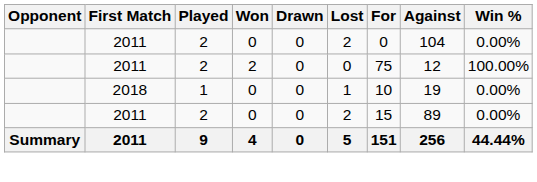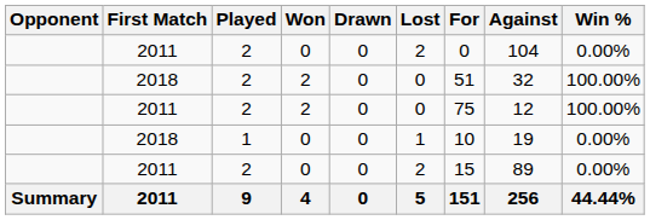 <table class="wikitable sortable" style="text-align:center;">
 <tr>
 <th>Opponent</th>
 <th>First Match</th>
 <th>Played</th>
 <th>Won</th>
 <th>Drawn</th>
 <th>Lost</th>
 <th>For</th>
 <th>Against</th>
 <th>Win %</th>
 </tr>
 <tr>
 <td style="text-align: left;"></td>
 <td>2011</td>
 <td>2</td>
 <td>0</td>
 <td>0</td>
 <td>2</td>
 <td>0</td>
 <td>104</td>
 <td>0.00%</td>
+</tr>
+<tr>
+<td style="text-align: left;"></td>
+<td>2018</td>
+<td>2</td>
+<td>2</td>
+<td>0</td>
+<td>0</td>
+<td>51</td>
+<td>32</td>
+<td>100.00%</td>
 </tr>
 <tr>
 <td style="text-align: left;"></td>
 <td>2011</td>
 <td>2</td>
 <td>2</td>
 <td>0</td>
 <td>0</td>
 <td>75</td>
 <td>12</td>
 <td>100.00%</td>
 </tr>
 <tr>
 <td style="text-align: left;"></td>
 <td>2018</td>
 <td>1</td>
 <td>0</td>
 <td>0</td>
 <td>1</td>
 <td>10</td>
 <td>19</td>
 <td>0.00%</td>
 </tr>
 <tr>
 <td style="text-align: left;"></td>
 <td>2011</td>
 <td>2</td>
 <td>0</td>
 <td>0</td>
 <td>2</td>
 <td>15</td>
 <td>89</td>
 <td>0.00%</td>
 </tr>
 <tr>
 <th>Summary</th>
 <th>2011</th>
 <th>9</th>
 <th>4</th>
 <th>0</th>
 <th>5</th>
 <th>151</th>
 <th>256</th>
 <th>44.44%</th>
 </tr>
 </table>
